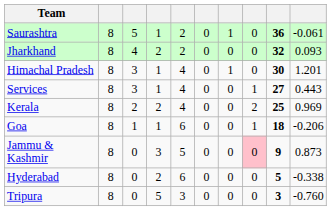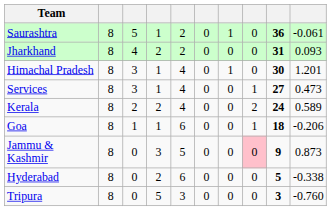 <table class="wikitable" style="text-align:center">
 <tr>
 <th style="width:120px">Team</th>
 <th style="width:25px"></th>
 <th style="width:25px"></th>
 <th style="width:25px"></th>
 <th style="width:25px"></th>
 <th style="width:25px"></th>
 <th style="width:25px; color:blue"></th>
 <th style="width:25px; color:blue"></th>
 <th style="width:25px"></th>
 <th style="width:40px"></th>
 </tr>
 <tr style="background:#cfc;">
 <td style="text-align:left"><a href='#'>Saurashtra</a></td>
 <td>8</td>
 <td>5</td>
 <td>1</td>
 <td>2</td>
 <td>0</td>
 <td>1</td>
 <td>0</td>
 <td><strong>36</strong></td>
 <td>-0.061</td>
 </tr>
 <tr style="background:#cfc;">
 <td style="text-align:left"><a href='#'>Jharkhand</a></td>
 <td>8</td>
 <td>4</td>
 <td>2</td>
 <td>2</td>
 <td>0</td>
 <td>0</td>
 <td>0</td>
-<td><strong>32</strong></td>
+<td><strong>31</strong></td>
 <td>0.093</td>
 </tr>
 <tr>
 <td style="text-align:left"><a href='#'>Himachal Pradesh</a></td>
 <td>8</td>
 <td>3</td>
 <td>1</td>
 <td>4</td>
 <td>0</td>
 <td>1</td>
 <td>0</td>
 <td><strong>30</strong></td>
 <td>1.201</td>
 </tr>
 <tr>
 <td style="text-align:left"><a href='#'>Services</a></td>
 <td>8</td>
 <td>3</td>
 <td>1</td>
 <td>4</td>
 <td>0</td>
 <td>0</td>
 <td>1</td>
 <td><strong>27</strong></td>
-<td>0.443</td>
+<td>0.473</td>
 </tr>
 <tr>
 <td style="text-align:left"><a href='#'>Kerala</a></td>
 <td>8</td>
 <td>2</td>
 <td>2</td>
 <td>4</td>
 <td>0</td>
 <td>0</td>
 <td>2</td>
-<td><strong>25</strong></td>
-<td>0.969</td>
+<td><strong>24</strong></td>
+<td>0.589</td>
 </tr>
 <tr>
 <td style="text-align:left"><a href='#'>Goa</a></td>
 <td>8</td>
 <td>1</td>
 <td>1</td>
 <td>6</td>
 <td>0</td>
 <td>0</td>
 <td>1</td>
 <td><strong>18</strong></td>
 <td>-0.206</td>
 </tr>
 <tr>
 <td style="text-align:left"><a href='#'>Jammu & Kashmir</a></td>
 <td>8</td>
 <td>0</td>
 <td>3</td>
 <td>5</td>
 <td>0</td>
 <td>0</td>
 <td style="background: pink;">0</td>
 <td><strong>9</strong></td>
 <td>0.873</td>
 </tr>
 <tr>
 <td style="text-align:left;"><a href='#'>Hyderabad</a></td>
 <td>8</td>
 <td>0</td>
 <td>2</td>
 <td>6</td>
 <td>0</td>
 <td>0</td>
 <td>0</td>
 <td><strong>5</strong></td>
 <td>-0.338</td>
 </tr>
 <tr>
 <td style="text-align:left"><a href='#'>Tripura</a></td>
 <td>8</td>
 <td>0</td>
 <td>5</td>
 <td>3</td>
 <td>0</td>
 <td>0</td>
 <td>0</td>
 <td><strong>3</strong></td>
 <td>-0.760</td>
 </tr>
 </table>
